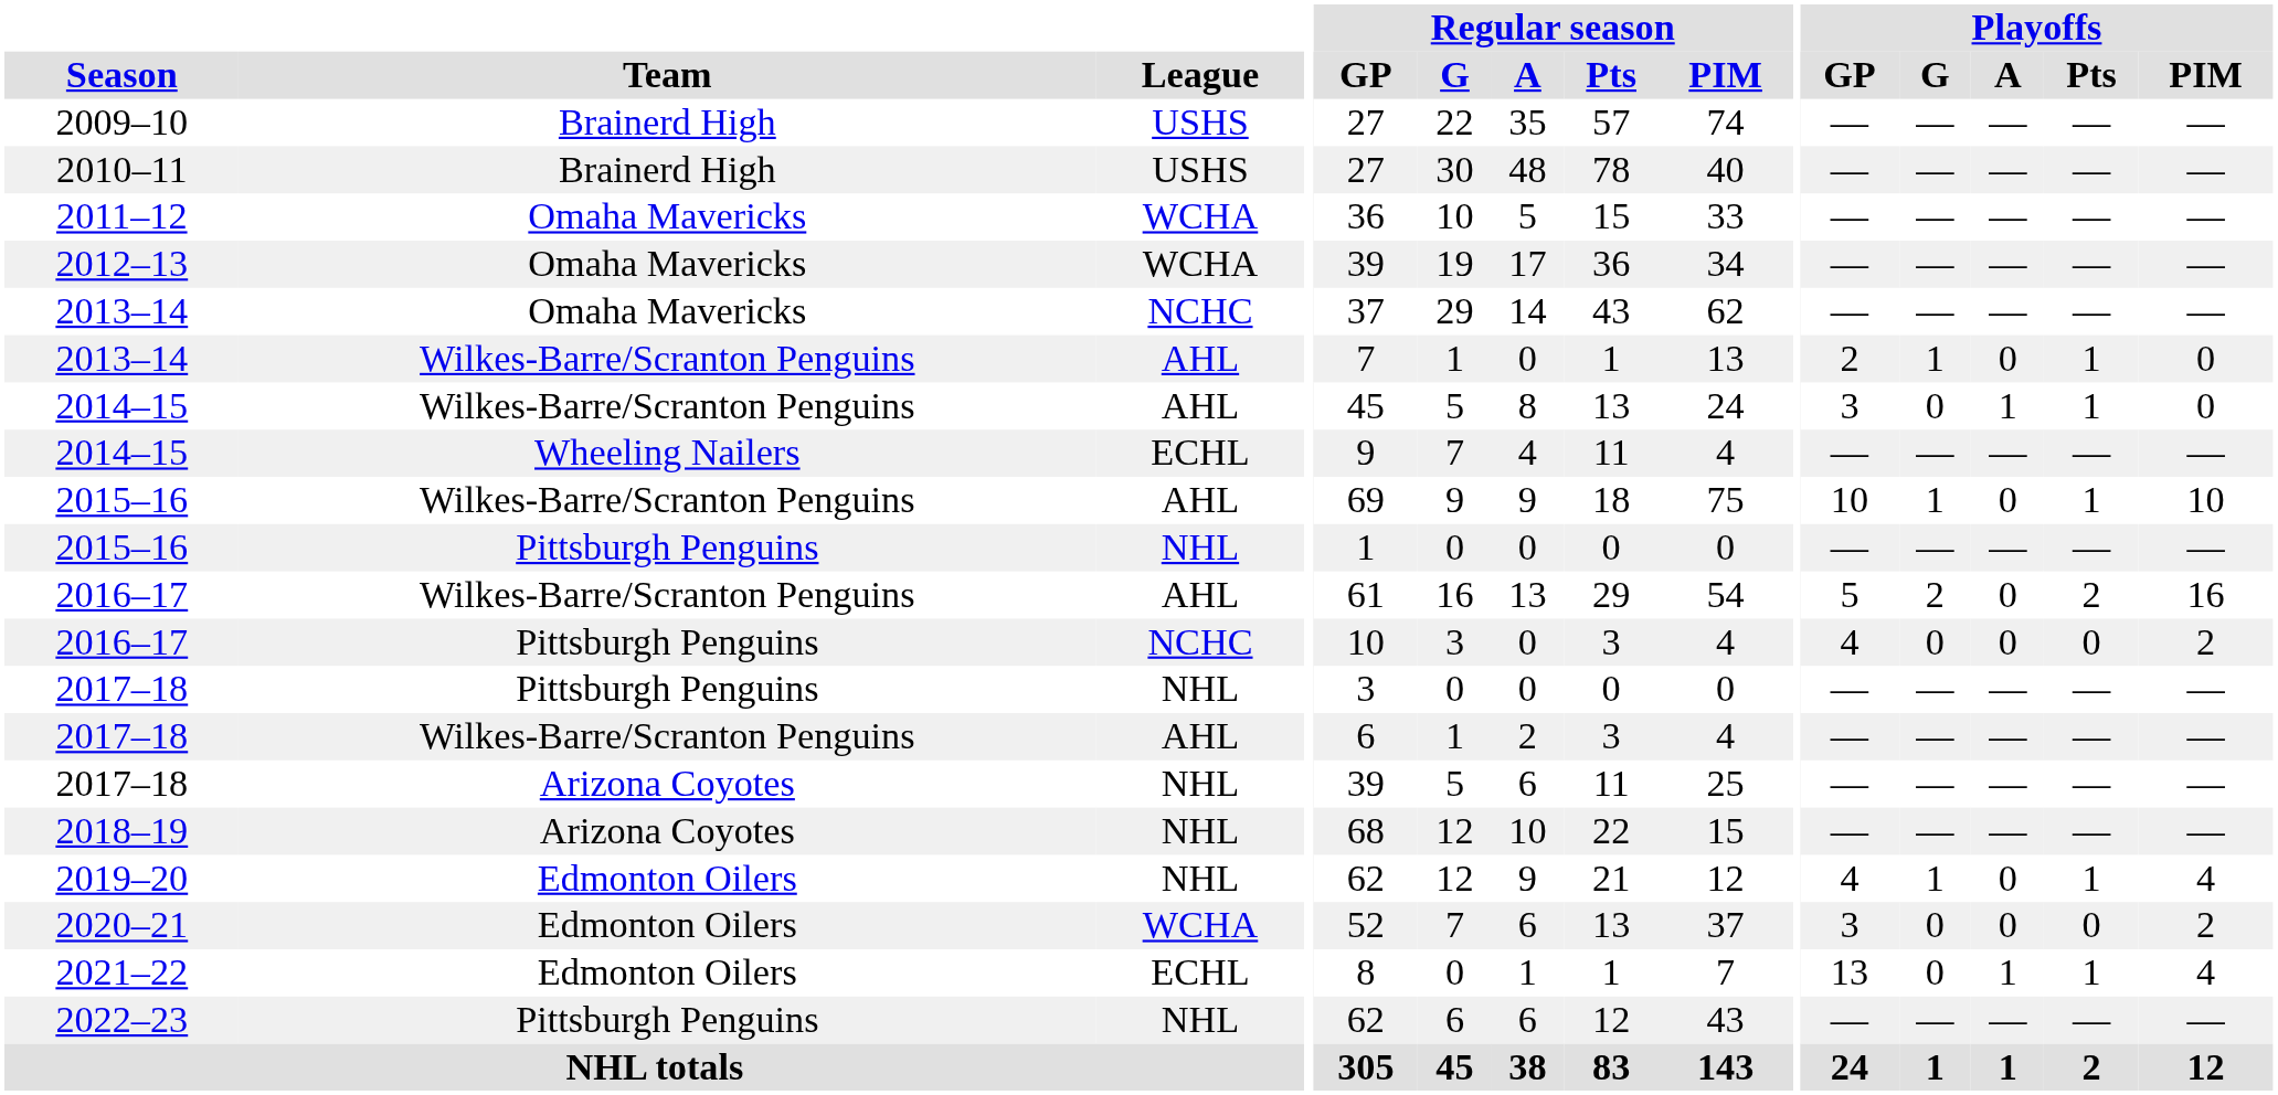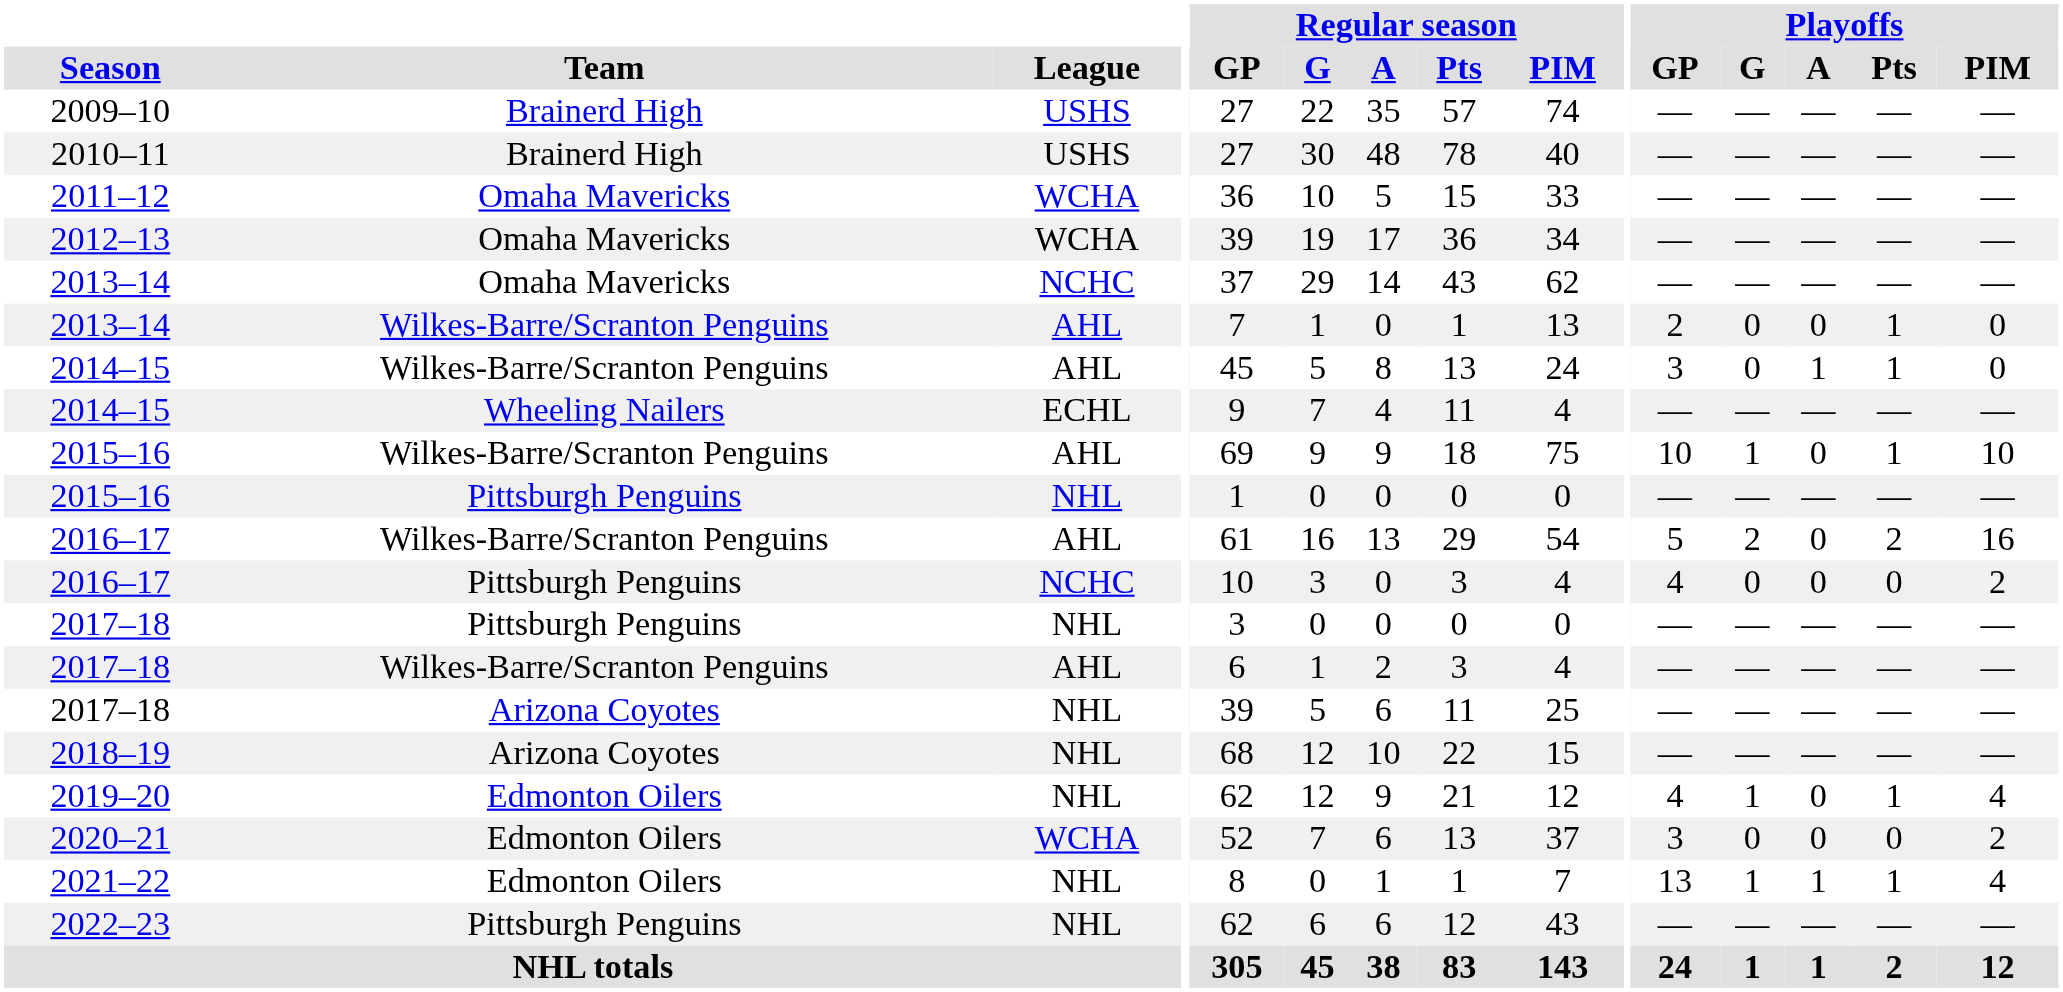 <table border="0" cellpadding="1" cellspacing="0" style="text-align:center; width:60em">
 <tr bgcolor="#e0e0e0">
 <th colspan="3" bgcolor="#ffffff"></th>
 <th rowspan="100" bgcolor="#ffffff"></th>
 <th colspan="5"><a href='#'>Regular season</a></th>
 <th rowspan="100" bgcolor="#ffffff"></th>
 <th colspan="5"><a href='#'>Playoffs</a></th>
 </tr>
 <tr bgcolor="#e0e0e0">
 <th><a href='#'>Season</a></th>
 <th>Team</th>
 <th>League</th>
 <th>GP</th>
 <th><a href='#'>G</a></th>
 <th><a href='#'>A</a></th>
 <th><a href='#'>Pts</a></th>
 <th><a href='#'>PIM</a></th>
 <th>GP</th>
 <th>G</th>
 <th>A</th>
 <th>Pts</th>
 <th>PIM</th>
 </tr>
 <tr>
 <td>2009–10</td>
 <td><a href='#'>Brainerd High</a></td>
 <td><a href='#'>USHS</a></td>
 <td>27</td>
 <td>22</td>
 <td>35</td>
 <td>57</td>
 <td>74</td>
 <td>—</td>
 <td>—</td>
 <td>—</td>
 <td>—</td>
 <td>—</td>
 </tr>
 <tr bgcolor="#f0f0f0">
 <td>2010–11</td>
 <td>Brainerd High</td>
 <td>USHS</td>
 <td>27</td>
 <td>30</td>
 <td>48</td>
 <td>78</td>
 <td>40</td>
 <td>—</td>
 <td>—</td>
 <td>—</td>
 <td>—</td>
 <td>—</td>
 </tr>
 <tr>
 <td><a href='#'>2011–12</a></td>
 <td><a href='#'>Omaha Mavericks</a></td>
 <td><a href='#'>WCHA</a></td>
 <td>36</td>
 <td>10</td>
 <td>5</td>
 <td>15</td>
 <td>33</td>
 <td>—</td>
 <td>—</td>
 <td>—</td>
 <td>—</td>
 <td>—</td>
 </tr>
 <tr bgcolor="#f0f0f0">
 <td><a href='#'>2012–13</a></td>
 <td>Omaha Mavericks</td>
 <td>WCHA</td>
 <td>39</td>
 <td>19</td>
 <td>17</td>
 <td>36</td>
 <td>34</td>
 <td>—</td>
 <td>—</td>
 <td>—</td>
 <td>—</td>
 <td>—</td>
 </tr>
 <tr>
 <td><a href='#'>2013–14</a></td>
 <td>Omaha Mavericks</td>
 <td><a href='#'>NCHC</a></td>
 <td>37</td>
 <td>29</td>
 <td>14</td>
 <td>43</td>
 <td>62</td>
 <td>—</td>
 <td>—</td>
 <td>—</td>
 <td>—</td>
 <td>—</td>
 </tr>
 <tr bgcolor="#f0f0f0">
 <td><a href='#'>2013–14</a></td>
 <td><a href='#'>Wilkes-Barre/Scranton Penguins</a></td>
 <td><a href='#'>AHL</a></td>
 <td>7</td>
 <td>1</td>
 <td>0</td>
 <td>1</td>
 <td>13</td>
 <td>2</td>
-<td>1</td>
+<td>0</td>
 <td>0</td>
 <td>1</td>
 <td>0</td>
 </tr>
 <tr>
 <td><a href='#'>2014–15</a></td>
 <td>Wilkes-Barre/Scranton Penguins</td>
 <td>AHL</td>
 <td>45</td>
 <td>5</td>
 <td>8</td>
 <td>13</td>
 <td>24</td>
 <td>3</td>
 <td>0</td>
 <td>1</td>
 <td>1</td>
 <td>0</td>
 </tr>
 <tr bgcolor="#f0f0f0">
 <td><a href='#'>2014–15</a></td>
 <td><a href='#'>Wheeling Nailers</a></td>
 <td>ECHL</td>
 <td>9</td>
 <td>7</td>
 <td>4</td>
 <td>11</td>
 <td>4</td>
 <td>—</td>
 <td>—</td>
 <td>—</td>
 <td>—</td>
 <td>—</td>
 </tr>
 <tr>
 <td><a href='#'>2015–16</a></td>
 <td>Wilkes-Barre/Scranton Penguins</td>
 <td>AHL</td>
 <td>69</td>
 <td>9</td>
 <td>9</td>
 <td>18</td>
 <td>75</td>
 <td>10</td>
 <td>1</td>
 <td>0</td>
 <td>1</td>
 <td>10</td>
 </tr>
 <tr bgcolor="#f0f0f0">
 <td><a href='#'>2015–16</a></td>
 <td><a href='#'>Pittsburgh Penguins</a></td>
 <td><a href='#'>NHL</a></td>
 <td>1</td>
 <td>0</td>
 <td>0</td>
 <td>0</td>
 <td>0</td>
 <td>—</td>
 <td>—</td>
 <td>—</td>
 <td>—</td>
 <td>—</td>
 </tr>
 <tr>
 <td><a href='#'>2016–17</a></td>
 <td>Wilkes-Barre/Scranton Penguins</td>
 <td>AHL</td>
 <td>61</td>
 <td>16</td>
 <td>13</td>
 <td>29</td>
 <td>54</td>
 <td>5</td>
 <td>2</td>
 <td>0</td>
 <td>2</td>
 <td>16</td>
 </tr>
 <tr bgcolor="#f0f0f0">
 <td><a href='#'>2016–17</a></td>
 <td>Pittsburgh Penguins</td>
 <td><a href='#'>NCHC</a></td>
 <td>10</td>
 <td>3</td>
 <td>0</td>
 <td>3</td>
 <td>4</td>
 <td>4</td>
 <td>0</td>
 <td>0</td>
 <td>0</td>
 <td>2</td>
 </tr>
 <tr>
 <td><a href='#'>2017–18</a></td>
 <td>Pittsburgh Penguins</td>
 <td>NHL</td>
 <td>3</td>
 <td>0</td>
 <td>0</td>
 <td>0</td>
 <td>0</td>
 <td>—</td>
 <td>—</td>
 <td>—</td>
 <td>—</td>
 <td>—</td>
 </tr>
 <tr bgcolor="#f0f0f0">
 <td><a href='#'>2017–18</a></td>
 <td>Wilkes-Barre/Scranton Penguins</td>
 <td>AHL</td>
 <td>6</td>
 <td>1</td>
 <td>2</td>
 <td>3</td>
 <td>4</td>
 <td>—</td>
 <td>—</td>
 <td>—</td>
 <td>—</td>
 <td>—</td>
 </tr>
 <tr>
 <td>2017–18</td>
 <td><a href='#'>Arizona Coyotes</a></td>
 <td>NHL</td>
 <td>39</td>
 <td>5</td>
 <td>6</td>
 <td>11</td>
 <td>25</td>
 <td>—</td>
 <td>—</td>
 <td>—</td>
 <td>—</td>
 <td>—</td>
 </tr>
 <tr bgcolor="#f0f0f0">
 <td><a href='#'>2018–19</a></td>
 <td>Arizona Coyotes</td>
 <td>NHL</td>
 <td>68</td>
 <td>12</td>
 <td>10</td>
 <td>22</td>
 <td>15</td>
 <td>—</td>
 <td>—</td>
 <td>—</td>
 <td>—</td>
 <td>—</td>
 </tr>
 <tr>
 <td><a href='#'>2019–20</a></td>
 <td><a href='#'>Edmonton Oilers</a></td>
 <td>NHL</td>
 <td>62</td>
 <td>12</td>
 <td>9</td>
 <td>21</td>
 <td>12</td>
 <td>4</td>
 <td>1</td>
 <td>0</td>
 <td>1</td>
 <td>4</td>
 </tr>
 <tr bgcolor="#f0f0f0">
 <td><a href='#'>2020–21</a></td>
 <td>Edmonton Oilers</td>
 <td><a href='#'>WCHA</a></td>
 <td>52</td>
 <td>7</td>
 <td>6</td>
 <td>13</td>
 <td>37</td>
 <td>3</td>
 <td>0</td>
 <td>0</td>
 <td>0</td>
 <td>2</td>
 </tr>
 <tr>
 <td><a href='#'>2021–22</a></td>
 <td>Edmonton Oilers</td>
-<td>ECHL</td>
+<td>NHL</td>
 <td>8</td>
 <td>0</td>
 <td>1</td>
 <td>1</td>
 <td>7</td>
 <td>13</td>
-<td>0</td>
+<td>1</td>
 <td>1</td>
 <td>1</td>
 <td>4</td>
 </tr>
 <tr bgcolor="#f0f0f0">
 <td><a href='#'>2022–23</a></td>
 <td>Pittsburgh Penguins</td>
 <td>NHL</td>
 <td>62</td>
 <td>6</td>
 <td>6</td>
 <td>12</td>
 <td>43</td>
 <td>—</td>
 <td>—</td>
 <td>—</td>
 <td>—</td>
 <td>—</td>
 </tr>
 <tr bgcolor="#e0e0e0">
 <th colspan="3">NHL totals</th>
 <th>305</th>
 <th>45</th>
 <th>38</th>
 <th>83</th>
 <th>143</th>
 <th>24</th>
 <th>1</th>
 <th>1</th>
 <th>2</th>
 <th>12</th>
 </tr>
 </table>
